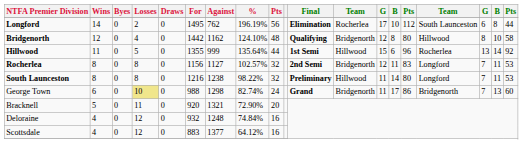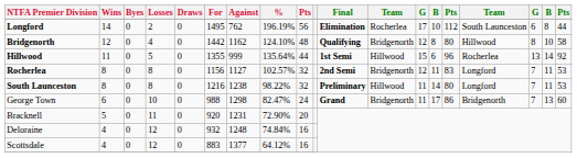 <table style="font-size: 85%; text-align: left;" class="wikitable">
 <tr>
 <th style="color:crimson">NTFA Premier Division</th>
 <th style="color:crimson">Wins</th>
 <th style="color:crimson">Byes</th>
 <th style="color:crimson">Losses</th>
 <th style="color:crimson">Draws</th>
 <th style="color:crimson">For</th>
 <th style="color:crimson">Against</th>
 <th style="color:crimson">%</th>
 <th style="color:crimson">Pts</th>
 <th></th>
 <th style="color:green">Final</th>
 <th style="color:green">Team</th>
 <th style="color:green">G</th>
 <th style="color:green">B</th>
 <th style="color:green">Pts</th>
 <th style="color:green">Team</th>
 <th style="color:green">G</th>
 <th style="color:green">B</th>
 <th style="color:green">Pts</th>
 </tr>
 <tr>
 </tr>
 <tr>
 </tr>
 <tr>
 <td><strong>	Longford	</strong></td>
 <td>14</td>
 <td>0</td>
 <td>2</td>
 <td>0</td>
 <td>1495</td>
 <td>762</td>
 <td>196.19%</td>
 <td>56</td>
 <td></td>
 <td><strong>Elimination</strong></td>
 <td>Rocherlea</td>
 <td>17</td>
 <td>10</td>
 <td>112</td>
 <td>South Launceston</td>
 <td>6</td>
 <td>8</td>
 <td>44</td>
 </tr>
 <tr>
 <td><strong>	Bridgenorth	</strong></td>
 <td>12</td>
 <td>0</td>
 <td>4</td>
 <td>0</td>
 <td>1442</td>
 <td>1162</td>
 <td>124.10%</td>
 <td>48</td>
 <td></td>
 <td><strong>Qualifying</strong></td>
 <td>Bridgenorth</td>
 <td>12</td>
 <td>8</td>
 <td>80</td>
 <td>Hillwood</td>
 <td>8</td>
 <td>10</td>
 <td>58</td>
 </tr>
 <tr>
 <td><strong>	Hillwood	</strong></td>
 <td>11</td>
 <td>0</td>
 <td>5</td>
 <td>0</td>
 <td>1355</td>
 <td>999</td>
 <td>135.64%</td>
 <td>44</td>
 <td></td>
 <td><strong>1st Semi</strong></td>
 <td>Hillwood</td>
 <td>15</td>
 <td>6</td>
 <td>96</td>
 <td>Rocherlea</td>
 <td>13</td>
 <td>14</td>
 <td>92</td>
 </tr>
 <tr>
 <td><strong>	Rocherlea	</strong></td>
 <td>8</td>
 <td>0</td>
 <td>8</td>
 <td>0</td>
 <td>1156</td>
 <td>1127</td>
 <td>102.57%</td>
 <td>32</td>
 <td></td>
 <td><strong>2nd Semi</strong></td>
 <td>Bridgenorth</td>
 <td>12</td>
 <td>11</td>
 <td>83</td>
 <td>Longford</td>
 <td>7</td>
 <td>11</td>
 <td>53</td>
 </tr>
 <tr>
 <td><strong>	South Launceston	</strong></td>
 <td>8</td>
 <td>0</td>
 <td>8</td>
 <td>0</td>
 <td>1216</td>
 <td>1238</td>
 <td>98.22%</td>
 <td>32</td>
 <td></td>
 <td><strong>Preliminary</strong></td>
 <td>Hillwood</td>
 <td>11</td>
 <td>14</td>
 <td>80</td>
 <td>Longford</td>
 <td>7</td>
 <td>11</td>
 <td>53</td>
 </tr>
 <tr>
 <td>George Town</td>
 <td>6</td>
 <td>0</td>
-<td style="background: khaki;">10</td>
+<td>10</td>
 <td>0</td>
 <td>988</td>
 <td>1298</td>
-<td>82.74%</td>
+<td>82.47%</td>
 <td>24</td>
 <td></td>
 <td><strong>Grand</strong></td>
 <td>Bridgenorth</td>
 <td>11</td>
 <td>17</td>
 <td>86</td>
 <td>Bridgenorth</td>
 <td>7</td>
 <td>13</td>
 <td>60</td>
 </tr>
 <tr>
 <td>Bracknell</td>
 <td>5</td>
 <td>0</td>
 <td>11</td>
 <td>0</td>
 <td>920</td>
-<td>1321</td>
+<td>1231</td>
 <td>72.90%</td>
 <td>20</td>
 <td></td>
 </tr>
 <tr>
 <td>Deloraine</td>
 <td>4</td>
 <td>0</td>
 <td>12</td>
 <td>0</td>
 <td>932</td>
 <td>1248</td>
 <td>74.84%</td>
 <td>16</td>
 <td></td>
 </tr>
 <tr>
 <td>Scottsdale</td>
 <td>4</td>
 <td>0</td>
 <td>12</td>
 <td>0</td>
 <td>883</td>
 <td>1377</td>
 <td>64.12%</td>
 <td>16</td>
 <td></td>
 </tr>
 <tr>
 </tr>
 </table>
